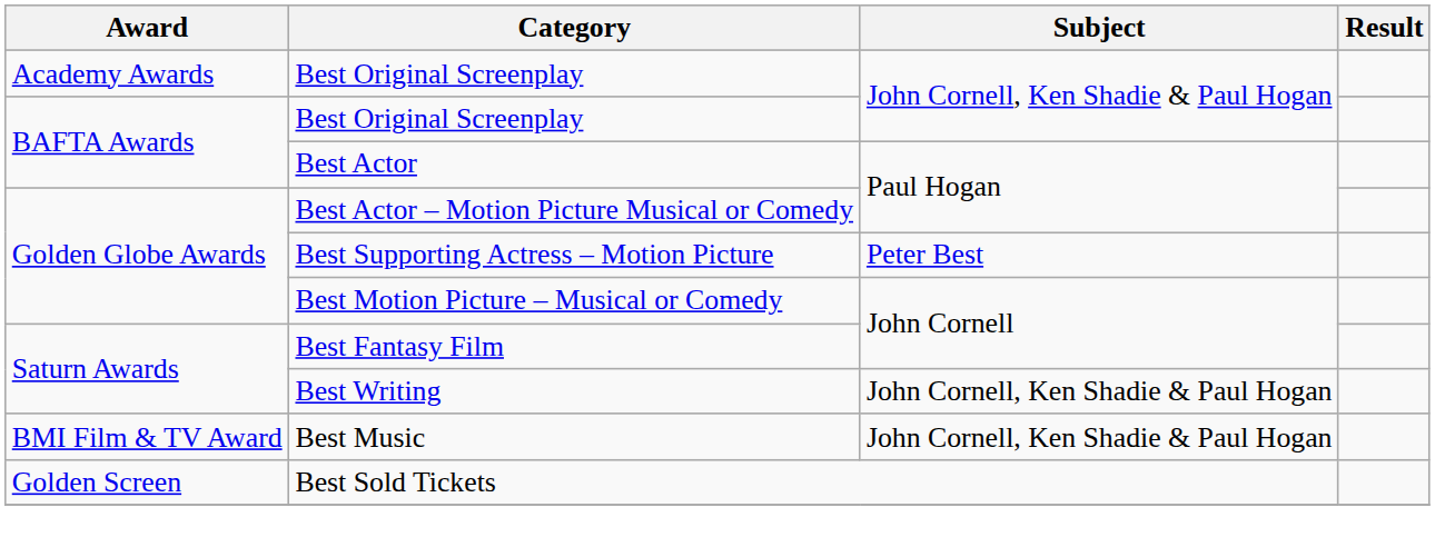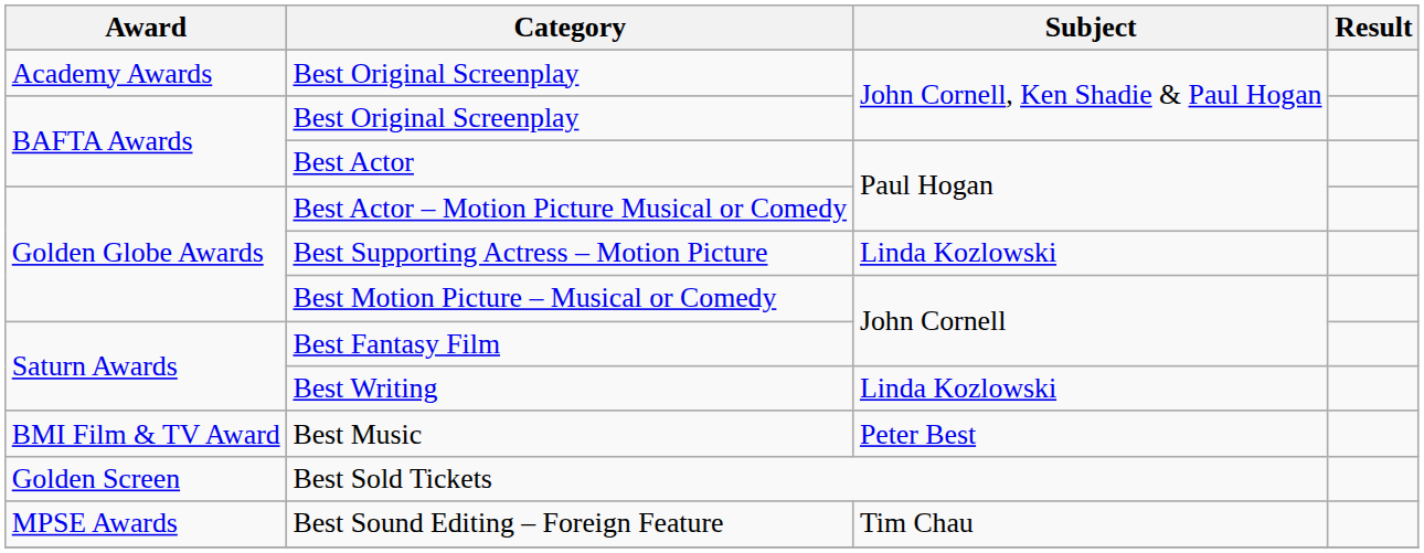 <table class="wikitable">
 <tr>
 <th>Award</th>
 <th>Category</th>
 <th>Subject</th>
 <th>Result</th>
 </tr>
 <tr>
 <td><a href='#'>Academy Awards</a></td>
 <td><a href='#'>Best Original Screenplay</a></td>
 <td rowspan=2><a href='#'>John Cornell</a>, <a href='#'>Ken Shadie</a> & <a href='#'>Paul Hogan</a></td>
 <td></td>
 </tr>
 <tr>
 <td rowspan=2><a href='#'>BAFTA Awards</a></td>
 <td><a href='#'>Best Original Screenplay</a></td>
 <td></td>
 </tr>
 <tr>
 <td><a href='#'>Best Actor</a></td>
 <td rowspan=2>Paul Hogan</td>
 <td></td>
 </tr>
 <tr>
 <td rowspan=3><a href='#'>Golden Globe Awards</a></td>
 <td><a href='#'>Best Actor – Motion Picture Musical or Comedy</a></td>
 <td></td>
 </tr>
 <tr>
 <td><a href='#'>Best Supporting Actress – Motion Picture</a></td>
-<td><a href='#'>Peter Best</a></td>
+<td><a href='#'>Linda Kozlowski</a></td>
 <td></td>
 </tr>
 <tr>
 <td><a href='#'>Best Motion Picture – Musical or Comedy</a></td>
 <td rowspan=2>John Cornell</td>
 <td></td>
 </tr>
 <tr>
 <td rowspan=2><a href='#'>Saturn Awards</a></td>
 <td><a href='#'>Best Fantasy Film</a></td>
 <td></td>
 </tr>
 <tr>
 <td><a href='#'>Best Writing</a></td>
-<td>John Cornell, Ken Shadie & Paul Hogan</td>
+<td><a href='#'>Linda Kozlowski</a></td>
 <td></td>
 </tr>
 <tr>
 <td><a href='#'>BMI Film & TV Award</a></td>
 <td>Best Music</td>
-<td>John Cornell, Ken Shadie & Paul Hogan</td>
+<td><a href='#'>Peter Best</a></td>
 <td></td>
 </tr>
 <tr>
 <td><a href='#'>Golden Screen</a></td>
 <td colspan=2>Best Sold Tickets</td>
 <td></td>
 </tr>
 <tr>
+<td><a href='#'>MPSE Awards</a></td>
+<td>Best Sound Editing – Foreign Feature</td>
+<td>Tim Chau</td>
+<td></td>
+</tr>
+<tr>
 </tr>
 </table>
